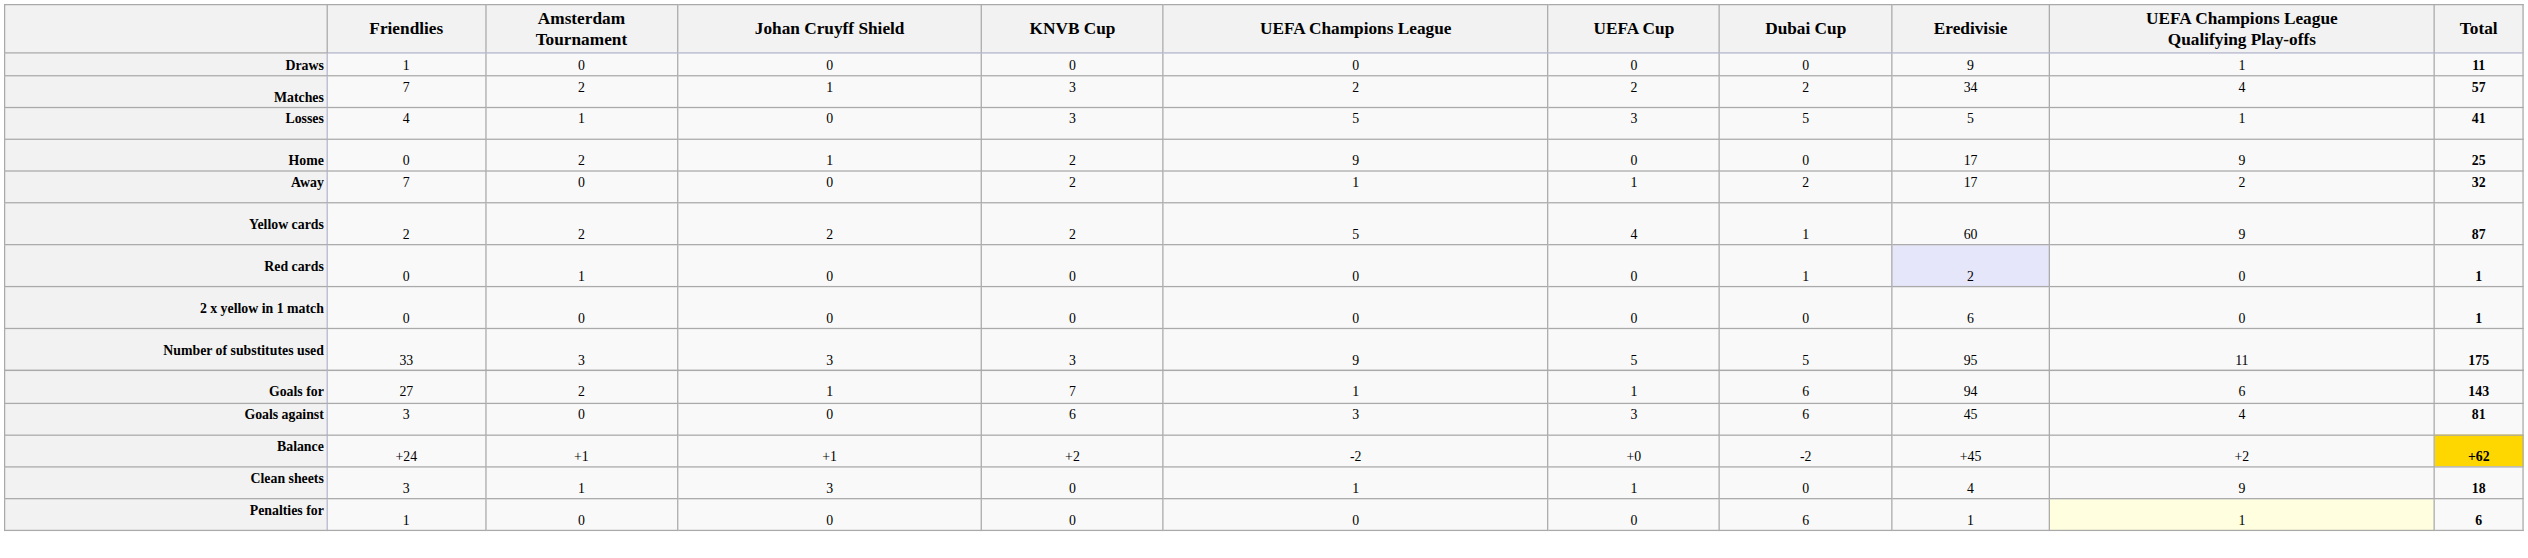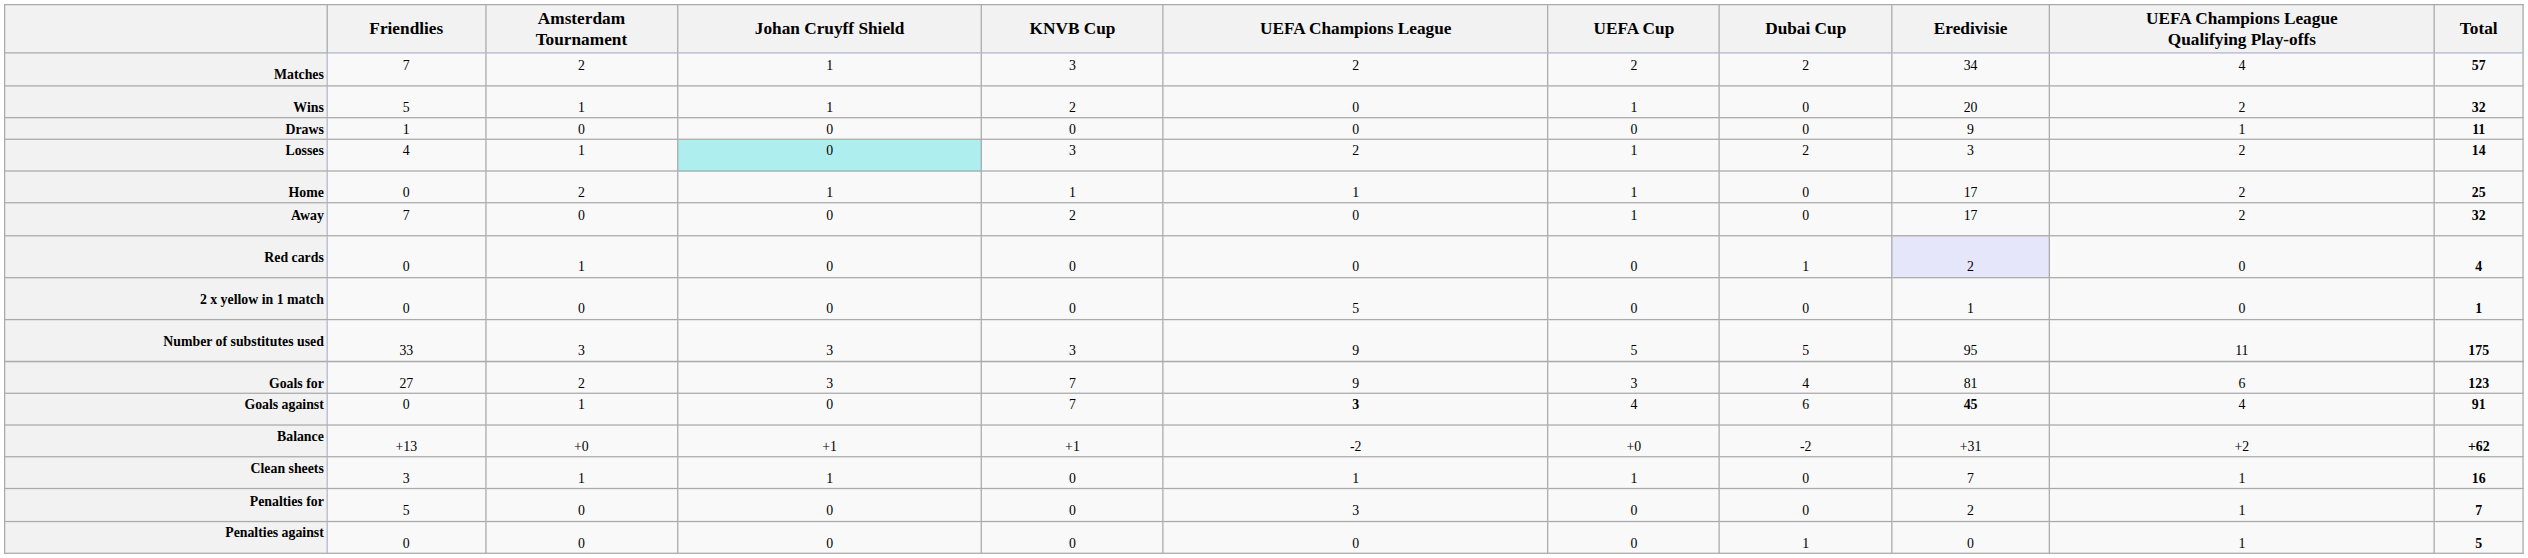 <table class="wikitable" style="width:100%; font-size:85%;">
 <tr>
 <th></th>
 <th style="border-bottom:1px solid #B5B7CF;">Friendlies</th>
 <th style="border-bottom:1px solid #B5B7CF;">Amsterdam<br>Tournament</th>
 <th style="border-bottom:1px solid #B5B7CF;">Johan Cruyff Shield</th>
 <th style="border-bottom:1px solid #B5B7CF;">KNVB Cup</th>
 <th style="border-bottom:1px solid #B5B7CF;">UEFA Champions League</th>
 <th style="border-bottom:1px solid #B5B7CF;">UEFA Cup</th>
 <th style="border-bottom:1px solid #B5B7CF;">Dubai Cup</th>
 <th style="border-bottom:1px solid #B5B7CF;">Eredivisie</th>
 <th style="border-bottom:1px solid #B5B7CF;">UEFA Champions League<br>Qualifying Play-offs</th>
 <th style="border-bottom:1px solid #B5B7CF;">Total</th>
+</tr>
+<tr style="font-size:80%;" valign="top">
+<th style="border-right:1px solid #B5B7CF;text-align:right;padding-top:10px;">Matches</th>
+<td align=center>7</td>
+<td align=center>2</td>
+<td align=center>1</td>
+<td align=center>3</td>
+<td align=center>2</td>
+<td align=center>2</td>
+<td align=center>2</td>
+<td align=center>34</td>
+<td align=center>4</td>
+<td align=center><strong>57</strong></td>
+</tr>
+<tr style="font-size:80%;" valign="bottom">
+<th style="border-right:1px solid #B5B7CF;text-align:right;padding-top:10px;">Wins</th>
+<td align=center>5</td>
+<td align=center>1</td>
+<td align=center>1</td>
+<td align=center>2</td>
+<td align=center>0</td>
+<td align=center>1</td>
+<td align=center>0</td>
+<td align=center>20</td>
+<td align=center>2</td>
+<td align=center><strong>32</strong></td>
 </tr>
 <tr style="font-size:80%;">
 <th style="border-right:1px solid #B5B7CF;text-align:right;">Draws</th>
 <td align=center>1</td>
 <td align=center>0</td>
 <td align=center>0</td>
 <td align=center>0</td>
 <td align=center>0</td>
 <td align=center>0</td>
 <td align=center>0</td>
 <td align=center>9</td>
 <td align=center>1</td>
 <td align=center><strong>11</strong></td>
 </tr>
 <tr style="font-size:80%;" valign="top">
-<th style="border-right:1px solid #B5B7CF;text-align:right;padding-top:10px;">Matches</th>
-<td align=center>7</td>
-<td align=center>2</td>
-<td align=center>1</td>
-<td align=center>3</td>
-<td align=center>2</td>
-<td align=center>2</td>
-<td align=center>2</td>
-<td align=center>34</td>
-<td align=center>4</td>
-<td align=center><strong>57</strong></td>
-</tr>
-<tr style="font-size:80%;" valign="top">
 <th style="border-right:1px solid #B5B7CF;text-align:right;padding-bottom:10px;">Losses</th>
 <td align=center>4</td>
 <td align=center>1</td>
-<td align=center>0</td>
+<td align=center style="background: paleturquoise;">0</td>
 <td align=center>3</td>
-<td align=center>5</td>
+<td align=center>2</td>
+<td align=center>1</td>
+<td align=center>2</td>
 <td align=center>3</td>
-<td align=center>5</td>
-<td align=center>5</td>
-<td align=center>1</td>
-<td align=center><strong>41</strong></td>
+<td align=center>2</td>
+<td align=center><strong>14</strong></td>
 </tr>
 <tr style="font-size:80%;" valign="bottom">
 <th style="border-right:1px solid #B5B7CF;text-align:right;padding-top:10px;">Home</th>
 <td align=center>0</td>
 <td align=center>2</td>
 <td align=center>1</td>
-<td align=center>2</td>
-<td align=center>9</td>
-<td align=center>0</td>
+<td align=center>1</td>
+<td align=center>1</td>
+<td align=center>1</td>
 <td align=center>0</td>
 <td align=center>17</td>
-<td align=center>9</td>
+<td align=center>2</td>
 <td align=center><strong>25</strong></td>
 </tr>
 <tr style="font-size:80%;" valign="top">
 <th style="border-right:1px solid #B5B7CF;text-align:right;padding-bottom:10px;">Away</th>
 <td align=center>7</td>
 <td align=center>0</td>
 <td align=center>0</td>
 <td align=center>2</td>
+<td align=center>0</td>
 <td align=center>1</td>
-<td align=center>1</td>
-<td align=center>2</td>
+<td align=center>0</td>
 <td align=center>17</td>
 <td align=center>2</td>
 <td align=center><strong>32</strong></td>
-</tr>
-<tr style="font-size:80%;" valign="bottom">
-<th style="border-right:1px solid #B5B7CF;text-align:right;padding-top:10px;padding-bottom:10px;">Yellow cards </th>
-<td align=center>2</td>
-<td align=center>2</td>
-<td align=center>2</td>
-<td align=center>2</td>
-<td align=center>5</td>
-<td align=center>4</td>
-<td align=center>1</td>
-<td align=center>60</td>
-<td align=center>9</td>
-<td align=center><strong>87</strong></td>
 </tr>
 <tr style="font-size:80%;" valign="bottom">
 <th style="border-right:1px solid #B5B7CF;text-align:right;padding-top:10px;padding-bottom:10px;">Red cards </th>
 <td align=center>0</td>
 <td align=center>1</td>
 <td align=center>0</td>
 <td align=center>0</td>
 <td align=center>0</td>
 <td align=center>0</td>
 <td align=center>1</td>
 <td align=center style="background: lavender;">2</td>
 <td align=center>0</td>
-<td align=center><strong>1</strong></td>
+<td align=center><strong>4</strong></td>
 </tr>
 <tr style="font-size:80%;" valign="bottom">
 <th style="border-right:1px solid #B5B7CF;text-align:right;padding-top:10px;padding-bottom:10px;">2 x yellow in 1 match </th>
 <td align=center>0</td>
 <td align=center>0</td>
 <td align=center>0</td>
 <td align=center>0</td>
+<td align=center>5</td>
 <td align=center>0</td>
 <td align=center>0</td>
-<td align=center>0</td>
-<td align=center>6</td>
+<td align=center>1</td>
 <td align=center>0</td>
 <td align=center><strong>1</strong></td>
 </tr>
 <tr style="font-size:80%;" valign="bottom">
 <th style="border-right:1px solid #B5B7CF;text-align:right;padding-top:10px;padding-bottom:10px;">Number of substitutes used </th>
 <td align=center>33</td>
 <td align=center>3</td>
 <td align=center>3</td>
 <td align=center>3</td>
 <td align=center>9</td>
 <td align=center>5</td>
 <td align=center>5</td>
 <td align=center>95</td>
 <td align=center>11</td>
 <td align=center><strong>175</strong></td>
 </tr>
 <tr>
 </tr>
 <tr style="font-size:80%;" valign="bottom">
 <th style="border-right:1px solid #B5B7CF;text-align:right;padding-top:10px;">Goals for </th>
 <td align=center>27</td>
 <td align=center>2</td>
-<td align=center>1</td>
+<td align=center>3</td>
 <td align=center>7</td>
-<td align=center>1</td>
-<td align=center>1</td>
+<td align=center>9</td>
+<td align=center>3</td>
+<td align=center>4</td>
+<td align=center>81</td>
 <td align=center>6</td>
-<td align=center>94</td>
-<td align=center>6</td>
-<td align=center><strong>143</strong></td>
+<td align=center><strong>123</strong></td>
 </tr>
 <tr style="font-size:80%;" valign="top">
 <th style="border-right:1px solid #B5B7CF;text-align:right;padding-bottom:10px;">Goals against </th>
-<td align=center>3</td>
 <td align=center>0</td>
+<td align=center>1</td>
 <td align=center>0</td>
+<td align=center>7</td>
+<td align=center><strong>3</strong></td>
+<td align=center>4</td>
 <td align=center>6</td>
-<td align=center>3</td>
-<td align=center>3</td>
-<td align=center>6</td>
-<td align=center>45</td>
+<td align=center><strong>45</strong></td>
 <td align=center>4</td>
-<td align=center><strong>81</strong></td>
+<td align=center><strong>91</strong></td>
 </tr>
 <tr style="font-size:80%;" valign="bottom">
 <th style="border-right:1px solid #B5B7CF;text-align:right;padding-bottom:10px;">Balance </th>
-<td align=center>+24</td>
+<td align=center>+13</td>
+<td align=center>+0</td>
 <td align=center>+1</td>
 <td align=center>+1</td>
-<td align=center>+2</td>
 <td align=center>-2</td>
 <td align=center>+0</td>
 <td align=center>-2</td>
-<td align=center>+45</td>
+<td align=center>+31</td>
 <td align=center>+2</td>
-<td align=center style="background: gold;"><strong>+62</strong></td>
+<td align=center><strong>+62</strong></td>
 </tr>
 <tr style="font-size:80%;" valign="bottom">
 <th style="border-right:1px solid #B5B7CF;text-align:right;padding-bottom:10px;">Clean sheets </th>
 <td align=center>3</td>
 <td align=center>1</td>
-<td align=center>3</td>
+<td align=center>1</td>
 <td align=center>0</td>
 <td align=center>1</td>
 <td align=center>1</td>
 <td align=center>0</td>
-<td align=center>4</td>
-<td align=center>9</td>
-<td align=center><strong>18</strong></td>
+<td align=center>7</td>
+<td align=center>1</td>
+<td align=center><strong>16</strong></td>
 </tr>
 <tr style="font-size:80%;" valign="bottom">
 <th style="border-right:1px solid #B5B7CF;text-align:right;padding-bottom:10px;">Penalties for </th>
+<td align=center>5</td>
+<td align=center>0</td>
+<td align=center>0</td>
+<td align=center>0</td>
+<td align=center>3</td>
+<td align=center>0</td>
+<td align=center>0</td>
+<td align=center>2</td>
 <td align=center>1</td>
+<td align=center><strong>7</strong></td>
+</tr>
+<tr style="font-size:80%;" valign="bottom">
+<th style="border-right:1px solid #B5B7CF;text-align:right;padding-bottom:10px;">Penalties against </th>
 <td align=center>0</td>
 <td align=center>0</td>
 <td align=center>0</td>
 <td align=center>0</td>
 <td align=center>0</td>
-<td align=center>6</td>
+<td align=center>0</td>
 <td align=center>1</td>
-<td align=center style="background: lightyellow;">1</td>
-<td align=center><strong>6</strong></td>
+<td align=center>0</td>
+<td align=center>1</td>
+<td align=center><strong>5</strong></td>
 </tr>
 </table>
